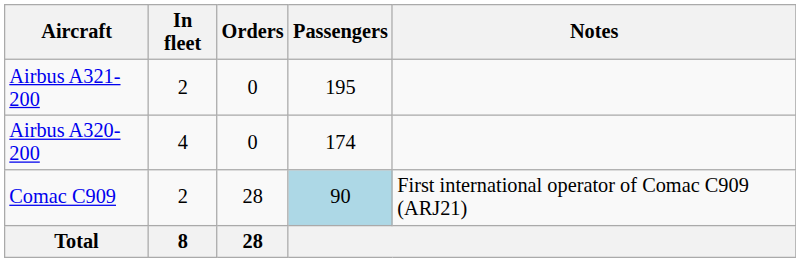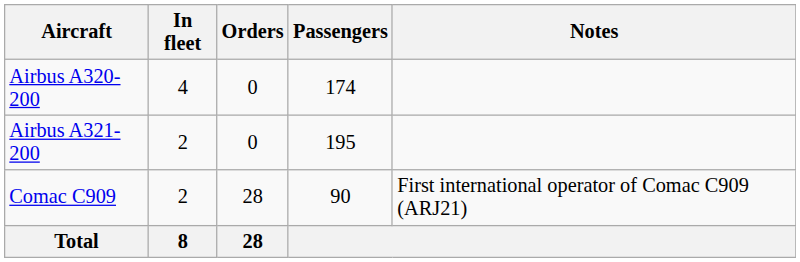 <table class="wikitable" style="border-collapse:collapse;margin:auto;">
 <tr>
 <th>Aircraft</th>
 <th>In fleet</th>
 <th>Orders</th>
 <th>Passengers</th>
 <th>Notes</th>
 </tr>
 <tr>
+<td><a href='#'>Airbus A320-200</a></td>
+<td align=center>4</td>
+<td align=center>0</td>
+<td align=center>174</td>
+<td></td>
+</tr>
+<tr>
 <td><a href='#'>Airbus A321-200</a></td>
 <td align=center>2</td>
 <td align=center>0</td>
 <td align=center>195</td>
 <td></td>
 </tr>
 <tr>
-<td><a href='#'>Airbus A320-200</a></td>
-<td align=center>4</td>
-<td align=center>0</td>
-<td align=center>174</td>
-<td></td>
-</tr>
-<tr>
 <td><a href='#'>Comac C909</a></td>
 <td align=center>2</td>
 <td align=center>28</td>
-<td align=center style="background: lightblue;">90</td>
+<td align=center>90</td>
 <td>First international operator of Comac C909 (ARJ21)</td>
 </tr>
 <tr>
 <th>Total</th>
 <th>8</th>
 <th>28</th>
 <th colspan="2"></th>
 </tr>
 </table>
